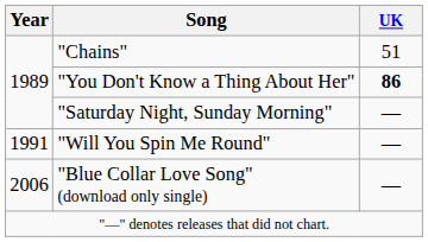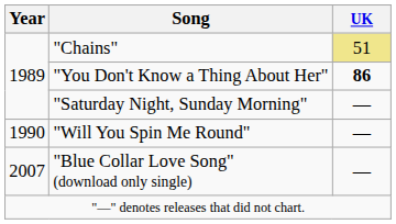 <table class="wikitable">
 <tr>
 <th>Year</th>
 <th>Song</th>
 <th style="width:45px;"><small><a href='#'>UK</a></small><br></th>
 </tr>
 <tr>
 <td rowspan="3">1989</td>
 <td>"Chains"</td>
-<td align=center>51</td>
+<td align=center style="background: khaki;">51</td>
 </tr>
 <tr>
 <td>"You Don't Know a Thing About Her"</td>
 <td align=center><strong>86</strong></td>
 </tr>
 <tr>
 <td>"Saturday Night, Sunday Morning"</td>
 <td align=center>—</td>
 </tr>
 <tr>
-<td rowspan="1">1991</td>
+<td rowspan="1">1990</td>
 <td>"Will You Spin Me Round"</td>
 <td align=center>—</td>
 </tr>
 <tr>
-<td rowspan="1">2006</td>
+<td rowspan="1">2007</td>
 <td>"Blue Collar Love Song" <br><small>(download only single)</small></td>
 <td align=center>—</td>
 </tr>
 <tr>
 <td colspan="4" style="text-align:center; font-size:9pt;">"—" denotes releases that did not chart.</td>
 </tr>
 </table>
